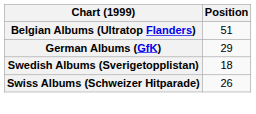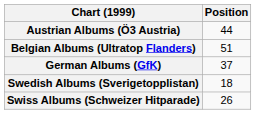 <table class="wikitable sortable plainrowheaders" style="text-align:center;">
 <tr>
 <th scope="col">Chart (1999)</th>
 <th scope="col">Position</th>
+</tr>
+<tr>
+<th scope="row">Austrian Albums (Ö3 Austria)</th>
+<td>44</td>
 </tr>
 <tr>
 <th scope="row">Belgian Albums (Ultratop <a href='#'>Flanders</a>)</th>
 <td>51</td>
 </tr>
 <tr>
 <th scope="row">German Albums (<a href='#'>GfK</a>)</th>
-<td>29</td>
+<td>37</td>
 </tr>
 <tr>
 <th scope="row">Swedish Albums (Sverigetopplistan)</th>
 <td>18</td>
 </tr>
 <tr>
 <th scope="row">Swiss Albums (Schweizer Hitparade)</th>
 <td>26</td>
 </tr>
 </table>
